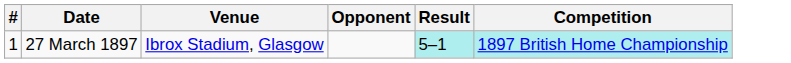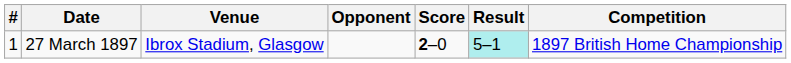 <table class="wikitable">
 <tr>
 <th>#</th>
 <th>Date</th>
 <th>Venue</th>
 <th>Opponent</th>
+<th>Score</th>
 <th>Result</th>
 <th>Competition</th>
 </tr>
 <tr>
 <td>1</td>
 <td>27 March 1897</td>
 <td><a href='#'>Ibrox Stadium</a>, <a href='#'>Glasgow</a></td>
 <td></td>
+<td><strong>2</strong>–0</td>
 <td style="background: paleturquoise;">5–1</td>
-<td style="background: paleturquoise;"><a href='#'>1897 British Home Championship</a></td>
+<td><a href='#'>1897 British Home Championship</a></td>
 </tr>
 </table>
